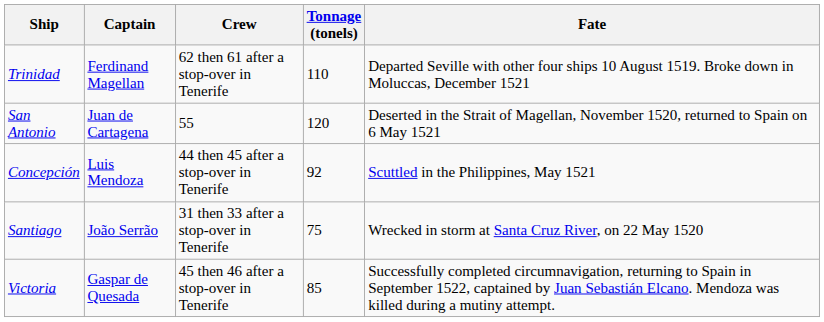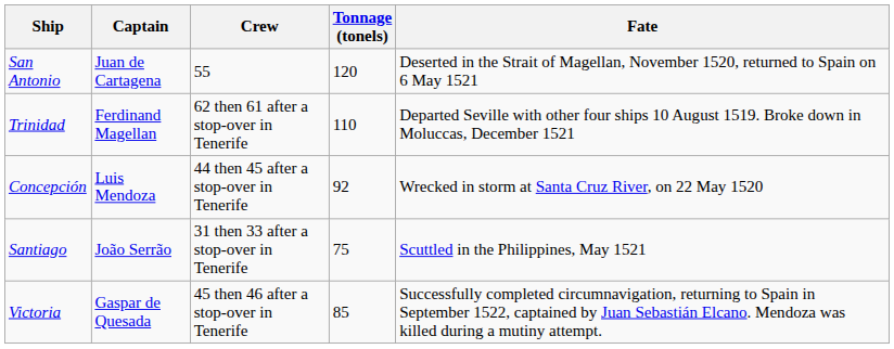 <table class="wikitable">
 <tr>
 <th>Ship</th>
 <th>Captain</th>
 <th>Crew</th>
 <th><a href='#'>Tonnage</a><br>(tonels)</th>
 <th>Fate</th>
 </tr>
 <tr>
+<td><em><a href='#'>San Antonio</a></em></td>
+<td><a href='#'>Juan de Cartagena</a></td>
+<td>55</td>
+<td>120</td>
+<td>Deserted in the Strait of Magellan, November 1520, returned to Spain on 6 May 1521</td>
+</tr>
+<tr>
 <td><em><a href='#'>Trinidad</a></em></td>
 <td><a href='#'>Ferdinand Magellan</a></td>
 <td>62 then 61 after a stop-over in Tenerife</td>
 <td>110</td>
 <td>Departed Seville with other four ships 10 August 1519. Broke down in Moluccas, December 1521</td>
 </tr>
 <tr>
-<td><em><a href='#'>San Antonio</a></em></td>
-<td><a href='#'>Juan de Cartagena</a></td>
-<td>55</td>
-<td>120</td>
-<td>Deserted in the Strait of Magellan, November 1520, returned to Spain on 6 May 1521</td>
-</tr>
-<tr>
 <td><em><a href='#'>Concepción</a></em></td>
 <td><a href='#'>Luis Mendoza</a></td>
 <td>44 then 45 after a stop-over in Tenerife</td>
 <td>92</td>
-<td><a href='#'>Scuttled</a> in the Philippines, May 1521</td>
+<td>Wrecked in storm at <a href='#'>Santa Cruz River</a>, on 22 May 1520</td>
 </tr>
 <tr>
 <td><em><a href='#'>Santiago</a></em></td>
 <td><a href='#'>João Serrão</a></td>
 <td>31 then 33 after a stop-over in Tenerife</td>
 <td>75</td>
-<td>Wrecked in storm at <a href='#'>Santa Cruz River</a>, on 22 May 1520</td>
+<td><a href='#'>Scuttled</a> in the Philippines, May 1521</td>
 </tr>
 <tr>
 <td><em><a href='#'>Victoria</a></em></td>
 <td><a href='#'>Gaspar de Quesada</a></td>
 <td>45 then 46 after a stop-over in Tenerife</td>
 <td>85</td>
 <td>Successfully completed circumnavigation, returning to Spain in September 1522, captained by <a href='#'>Juan Sebastián Elcano</a>. Mendoza was killed during a mutiny attempt.</td>
 </tr>
 </table>
